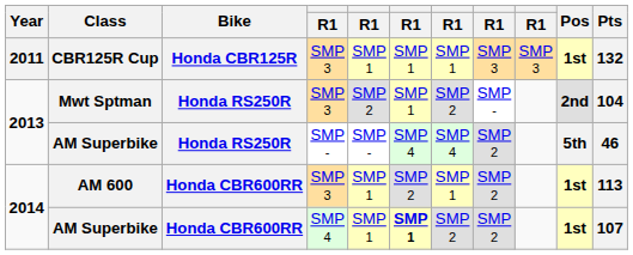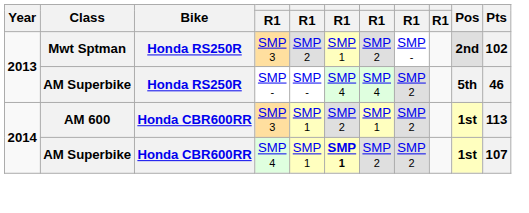 <table class="wikitable" style="text-align:center; font-size:85%">
 <tr>
 <th valign="middle" rowspan=2>Year</th>
 <th valign="middle" rowspan=2>Class</th>
 <th valign="middle" rowspan=2>Bike</th>
 <th colspan=1></th>
 <th colspan=1></th>
 <th colspan=1></th>
 <th colspan=1></th>
 <th colspan=1></th>
 <th colspan=1></th>
 <th rowspan=2>Pos</th>
 <th rowspan=2>Pts</th>
 </tr>
 <tr>
 <th>R1</th>
 <th>R1</th>
 <th>R1</th>
 <th>R1</th>
 <th>R1</th>
 <th>R1</th>
 </tr>
 <tr>
-<th>2011</th>
-<th>CBR125R Cup</th>
-<th><a href='#'>Honda CBR125R</a></th>
-<td style="background:#ffdf9f;"><a href='#'>SMP</a><br><small>3</small></td>
-<td style="background:#ffffbf;"><a href='#'>SMP</a><br><small>1</small></td>
-<td style="background:#ffffbf;"><a href='#'>SMP</a><br><small>1</small></td>
-<td style="background:#ffffbf;"><a href='#'>SMP</a><br><small>1</small></td>
-<td style="background:#ffdf9f;"><a href='#'>SMP</a><br><small>3</small></td>
-<td style="background:#ffdf9f;"><a href='#'>SMP</a><br><small>3</small></td>
-<td style="background:#ffffbf;"><strong>1st</strong></td>
-<th>132</th>
-</tr>
-<tr>
 <td rowspan=2><strong>2013</strong></td>
 <th>Mwt Sptman</th>
 <th><a href='#'>Honda RS250R</a></th>
 <td style="background:#ffdf9f;"><a href='#'>SMP</a><br><small>3</small></td>
 <td style="background:#dfdfdf;"><a href='#'>SMP</a><br><small>2</small></td>
 <td style="background:#ffffbf;"><a href='#'>SMP</a><br><small>1</small></td>
 <td style="background:#dfdfdf;"><a href='#'>SMP</a><br><small>2</small></td>
 <td style="background:#ffffff;"><a href='#'>SMP</a><br><small>-</small></td>
 <td></td>
 <td style="background:#dfdfdf;"><strong>2nd</strong></td>
-<th>104</th>
+<th>102</th>
 </tr>
 <tr>
 <th>AM Superbike</th>
 <th><a href='#'>Honda RS250R</a></th>
 <td style="background:#ffffff;"><a href='#'>SMP</a><br><small>-</small></td>
 <td style="background:#ffffff;"><a href='#'>SMP</a><br><small>-</small></td>
 <td style="background:#dfffdf;"><a href='#'>SMP</a><br><small>4</small></td>
 <td style="background:#dfffdf;"><a href='#'>SMP</a><br><small>4</small></td>
 <td style="background:#dfdfdf;"><a href='#'>SMP</a><br><small>2</small></td>
 <td></td>
 <th>5th</th>
 <th>46</th>
 </tr>
 <tr>
 <td rowspan=2><strong>2014</strong></td>
 <th>AM 600</th>
 <th><a href='#'>Honda CBR600RR</a></th>
 <td style="background:#ffdf9f;"><a href='#'>SMP</a><br><small>3</small></td>
 <td style="background:#ffffbf;"><a href='#'>SMP</a><br><small>1</small></td>
 <td style="background:#dfdfdf;"><a href='#'>SMP</a><br><small>2</small></td>
 <td style="background:#ffffbf;"><a href='#'>SMP</a><br><small>1</small></td>
 <td style="background:#dfdfdf;"><a href='#'>SMP</a><br><small>2</small></td>
 <td></td>
 <td style="background:#ffffbf;"><strong>1st</strong></td>
 <th>113</th>
 </tr>
 <tr>
 <th>AM Superbike</th>
 <th><a href='#'>Honda CBR600RR</a></th>
 <td style="background:#dfffdf;"><a href='#'>SMP</a><br><small>4</small></td>
 <td style="background:#ffffbf;"><a href='#'>SMP</a><br><small>1</small></td>
 <td style="background:#ffffbf;"><strong><a href='#'>SMP</a><br><small>1</small></strong></td>
 <td style="background:#dfdfdf;"><a href='#'>SMP</a><br><small>2</small></td>
 <td style="background:#dfdfdf;"><a href='#'>SMP</a><br><small>2</small></td>
 <td></td>
 <td style="background:#ffffbf;"><strong>1st</strong></td>
 <th>107</th>
 </tr>
 </table>
